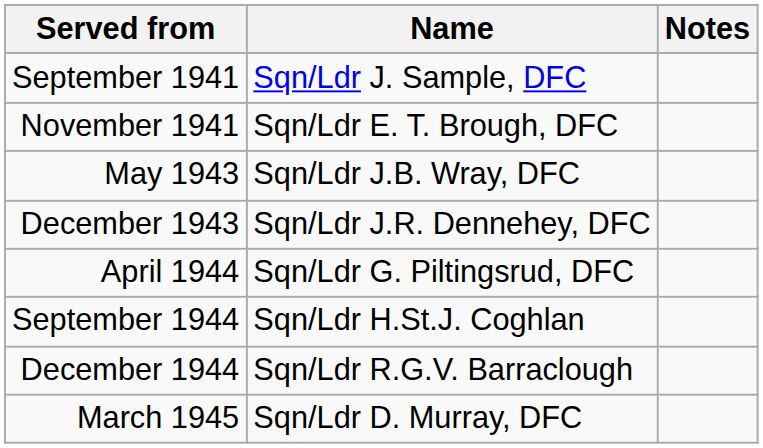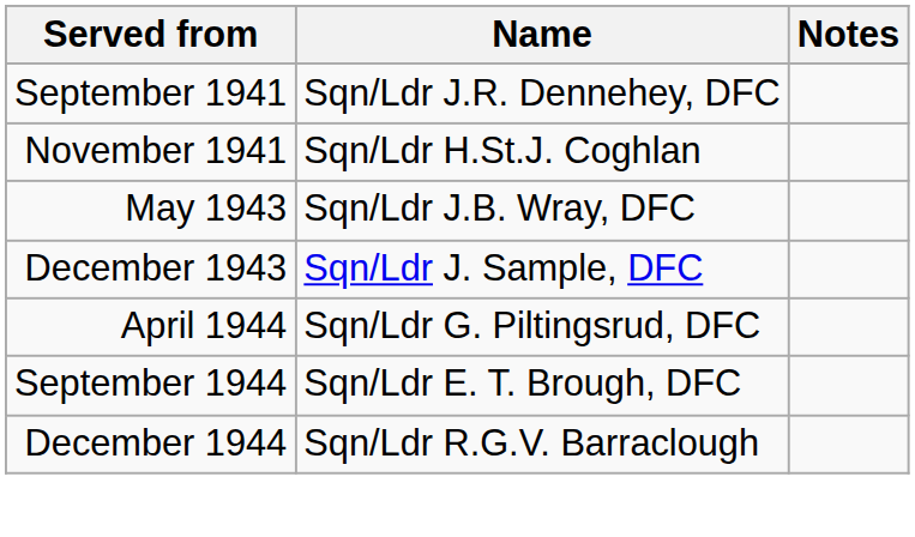 <table class="wikitable">
 <tr>
 <th>Served from</th>
 <th>Name</th>
 <th>Notes</th>
 </tr>
 <tr>
 <td align="right">September 1941</td>
-<td><a href='#'>Sqn/Ldr</a> J. Sample, <a href='#'>DFC</a></td>
+<td>Sqn/Ldr J.R. Dennehey, DFC</td>
 <td></td>
 </tr>
 <tr>
 <td align="right">November 1941</td>
-<td>Sqn/Ldr E. T. Brough, DFC</td>
+<td>Sqn/Ldr H.St.J. Coghlan</td>
 <td></td>
 </tr>
 <tr>
 <td align="right">May 1943</td>
 <td>Sqn/Ldr J.B. Wray, DFC</td>
 <td></td>
 </tr>
 <tr>
 <td align="right">December 1943</td>
-<td>Sqn/Ldr J.R. Dennehey, DFC</td>
+<td><a href='#'>Sqn/Ldr</a> J. Sample, <a href='#'>DFC</a></td>
 <td></td>
 </tr>
 <tr>
 <td align="right">April 1944</td>
 <td>Sqn/Ldr G. Piltingsrud, DFC</td>
 <td></td>
 </tr>
 <tr>
 <td align="right">September 1944</td>
-<td>Sqn/Ldr H.St.J. Coghlan</td>
+<td>Sqn/Ldr E. T. Brough, DFC</td>
 <td></td>
 </tr>
 <tr>
 <td align="right">December 1944</td>
 <td>Sqn/Ldr R.G.V. Barraclough</td>
 <td></td>
 </tr>
-<tr>
-<td align="right">March 1945</td>
-<td>Sqn/Ldr D. Murray, DFC</td>
-<td></td>
-</tr>
 </table>
